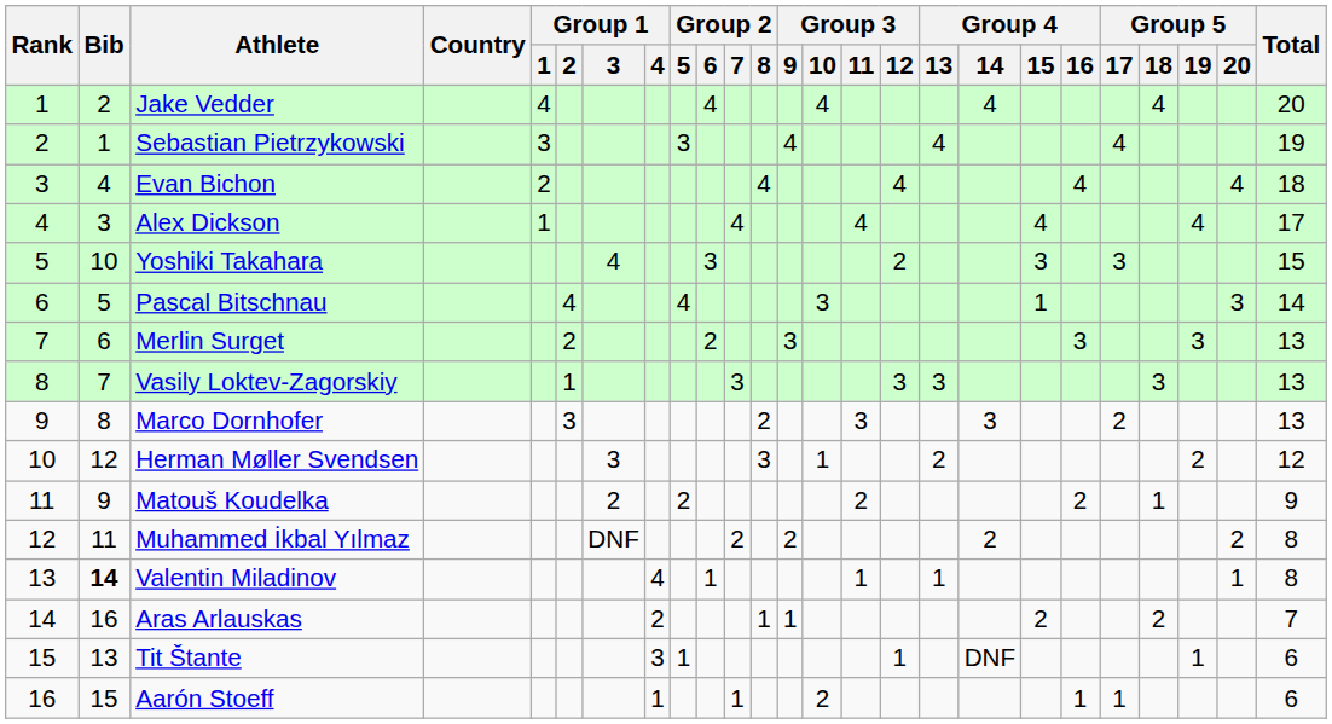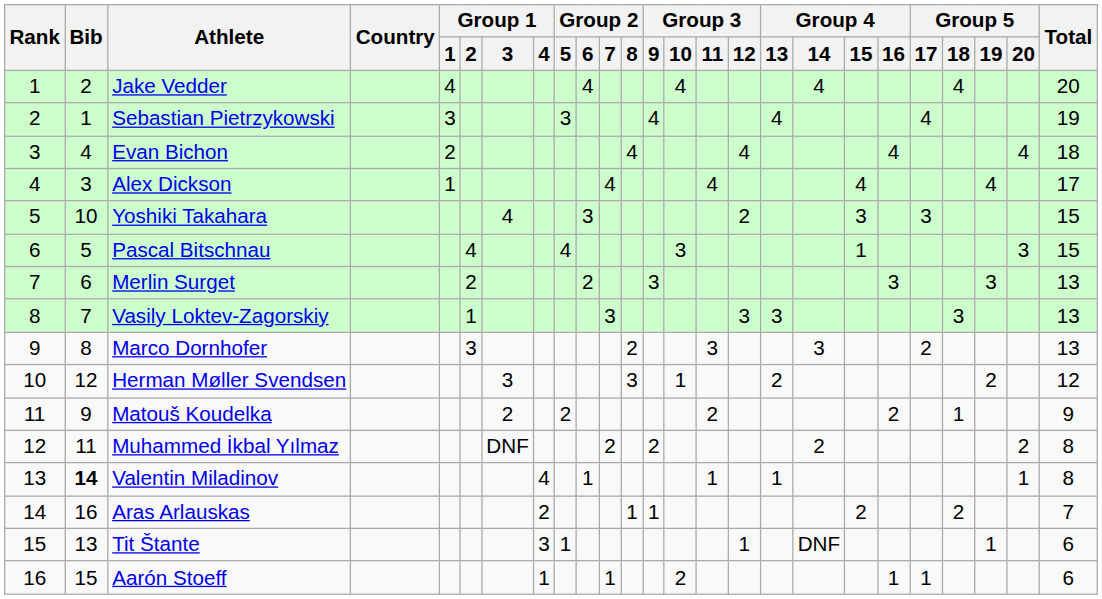 <table class="wikitable sortable" style="text-align:center;">
 <tr>
 <th rowspan=2>Rank</th>
 <th rowspan=2>Bib</th>
 <th rowspan=2>Athlete</th>
 <th rowspan=2>Country</th>
 <th colspan=4>Group 1</th>
 <th colspan=4>Group 2</th>
 <th colspan=4>Group 3</th>
 <th colspan=4>Group 4</th>
 <th colspan=4>Group 5</th>
 <th rowspan=2 class=unsortable>Total</th>
 </tr>
 <tr>
 <th class=unsortable>1</th>
 <th class=unsortable>2</th>
 <th class=unsortable>3</th>
 <th class=unsortable>4</th>
 <th class=unsortable>5</th>
 <th class=unsortable>6</th>
 <th class=unsortable>7</th>
 <th class=unsortable>8</th>
 <th class=unsortable>9</th>
 <th class=unsortable>10</th>
 <th class=unsortable>11</th>
 <th class=unsortable>12</th>
 <th class=unsortable>13</th>
 <th class=unsortable>14</th>
 <th class=unsortable>15</th>
 <th class=unsortable>16</th>
 <th class=unsortable>17</th>
 <th class=unsortable>18</th>
 <th class=unsortable>19</th>
 <th class=unsortable>20</th>
 </tr>
 <tr bgcolor=ccffcc>
 <td>1</td>
 <td>2</td>
 <td align=left><a href='#'>Jake Vedder</a></td>
 <td align=left></td>
 <td>4</td>
 <td></td>
 <td></td>
 <td></td>
 <td></td>
 <td>4</td>
 <td></td>
 <td></td>
 <td></td>
 <td>4</td>
 <td></td>
 <td></td>
 <td></td>
 <td>4</td>
 <td></td>
 <td></td>
 <td></td>
 <td>4</td>
 <td></td>
 <td></td>
 <td>20</td>
 </tr>
 <tr bgcolor=ccffcc>
 <td>2</td>
 <td>1</td>
 <td align=left><a href='#'>Sebastian Pietrzykowski</a></td>
 <td align=left></td>
 <td>3</td>
 <td></td>
 <td></td>
 <td></td>
 <td>3</td>
 <td></td>
 <td></td>
 <td></td>
 <td>4</td>
 <td></td>
 <td></td>
 <td></td>
 <td>4</td>
 <td></td>
 <td></td>
 <td></td>
 <td>4</td>
 <td></td>
 <td></td>
 <td></td>
 <td>19</td>
 </tr>
 <tr bgcolor=ccffcc>
 <td>3</td>
 <td>4</td>
 <td align=left><a href='#'>Evan Bichon</a></td>
 <td align=left></td>
 <td>2</td>
 <td></td>
 <td></td>
 <td></td>
 <td></td>
 <td></td>
 <td></td>
 <td>4</td>
 <td></td>
 <td></td>
 <td></td>
 <td>4</td>
 <td></td>
 <td></td>
 <td></td>
 <td>4</td>
 <td></td>
 <td></td>
 <td></td>
 <td>4</td>
 <td>18</td>
 </tr>
 <tr bgcolor=ccffcc>
 <td>4</td>
 <td>3</td>
 <td align=left><a href='#'>Alex Dickson</a></td>
 <td align=left></td>
 <td>1</td>
 <td></td>
 <td></td>
 <td></td>
 <td></td>
 <td></td>
 <td>4</td>
 <td></td>
 <td></td>
 <td></td>
 <td>4</td>
 <td></td>
 <td></td>
 <td></td>
 <td>4</td>
 <td></td>
 <td></td>
 <td></td>
 <td>4</td>
 <td></td>
 <td>17</td>
 </tr>
 <tr bgcolor=ccffcc>
 <td>5</td>
 <td>10</td>
 <td align=left><a href='#'>Yoshiki Takahara</a></td>
 <td align=left></td>
 <td></td>
 <td></td>
 <td>4</td>
 <td></td>
 <td></td>
 <td>3</td>
 <td></td>
 <td></td>
 <td></td>
 <td></td>
 <td></td>
 <td>2</td>
 <td></td>
 <td></td>
 <td>3</td>
 <td></td>
 <td>3</td>
 <td></td>
 <td></td>
 <td></td>
 <td>15</td>
 </tr>
 <tr bgcolor=ccffcc>
 <td>6</td>
 <td>5</td>
 <td align=left><a href='#'>Pascal Bitschnau</a></td>
 <td align=left></td>
 <td></td>
 <td>4</td>
 <td></td>
 <td></td>
 <td>4</td>
 <td></td>
 <td></td>
 <td></td>
 <td></td>
 <td>3</td>
 <td></td>
 <td></td>
 <td></td>
 <td></td>
 <td>1</td>
 <td></td>
 <td></td>
 <td></td>
 <td></td>
 <td>3</td>
-<td>14</td>
+<td>15</td>
 </tr>
 <tr bgcolor=ccffcc>
 <td>7</td>
 <td>6</td>
 <td align=left><a href='#'>Merlin Surget</a></td>
 <td align=left></td>
 <td></td>
 <td>2</td>
 <td></td>
 <td></td>
 <td></td>
 <td>2</td>
 <td></td>
 <td></td>
 <td>3</td>
 <td></td>
 <td></td>
 <td></td>
 <td></td>
 <td></td>
 <td></td>
 <td>3</td>
 <td></td>
 <td></td>
 <td>3</td>
 <td></td>
 <td>13</td>
 </tr>
 <tr bgcolor=ccffcc>
 <td>8</td>
 <td>7</td>
 <td align=left><a href='#'>Vasily Loktev-Zagorskiy</a></td>
 <td align=left></td>
 <td></td>
 <td>1</td>
 <td></td>
 <td></td>
 <td></td>
 <td></td>
 <td>3</td>
 <td></td>
 <td></td>
 <td></td>
 <td></td>
 <td>3</td>
 <td>3</td>
 <td></td>
 <td></td>
 <td></td>
 <td></td>
 <td>3</td>
 <td></td>
 <td></td>
 <td>13</td>
 </tr>
 <tr>
 <td>9</td>
 <td>8</td>
 <td align=left><a href='#'>Marco Dornhofer</a></td>
 <td align=left></td>
 <td></td>
 <td>3</td>
 <td></td>
 <td></td>
 <td></td>
 <td></td>
 <td></td>
 <td>2</td>
 <td></td>
 <td></td>
 <td>3</td>
 <td></td>
 <td></td>
 <td>3</td>
 <td></td>
 <td></td>
 <td>2</td>
 <td></td>
 <td></td>
 <td></td>
 <td>13</td>
 </tr>
 <tr>
 <td>10</td>
 <td>12</td>
 <td align=left><a href='#'>Herman Møller Svendsen</a></td>
 <td align=left></td>
 <td></td>
 <td></td>
 <td>3</td>
 <td></td>
 <td></td>
 <td></td>
 <td></td>
 <td>3</td>
 <td></td>
 <td>1</td>
 <td></td>
 <td></td>
 <td>2</td>
 <td></td>
 <td></td>
 <td></td>
 <td></td>
 <td></td>
 <td>2</td>
 <td></td>
 <td>12</td>
 </tr>
 <tr>
 <td>11</td>
 <td>9</td>
 <td align=left><a href='#'>Matouš Koudelka</a></td>
 <td align=left></td>
 <td></td>
 <td></td>
 <td>2</td>
 <td></td>
 <td>2</td>
 <td></td>
 <td></td>
 <td></td>
 <td></td>
 <td></td>
 <td>2</td>
 <td></td>
 <td></td>
 <td></td>
 <td></td>
 <td>2</td>
 <td></td>
 <td>1</td>
 <td></td>
 <td></td>
 <td>9</td>
 </tr>
 <tr>
 <td>12</td>
 <td>11</td>
 <td align=left><a href='#'>Muhammed İkbal Yılmaz</a></td>
 <td align=left></td>
 <td></td>
 <td></td>
 <td>DNF</td>
 <td></td>
 <td></td>
 <td></td>
 <td>2</td>
 <td></td>
 <td>2</td>
 <td></td>
 <td></td>
 <td></td>
 <td></td>
 <td>2</td>
 <td></td>
 <td></td>
 <td></td>
 <td></td>
 <td></td>
 <td>2</td>
 <td>8</td>
 </tr>
 <tr>
 <td>13</td>
 <td><strong>14</strong></td>
 <td align=left><a href='#'>Valentin Miladinov</a></td>
 <td align=left></td>
 <td></td>
 <td></td>
 <td></td>
 <td>4</td>
 <td></td>
 <td>1</td>
 <td></td>
 <td></td>
 <td></td>
 <td></td>
 <td>1</td>
 <td></td>
 <td>1</td>
 <td></td>
 <td></td>
 <td></td>
 <td></td>
 <td></td>
 <td></td>
 <td>1</td>
 <td>8</td>
 </tr>
 <tr>
 <td>14</td>
 <td>16</td>
 <td align=left><a href='#'>Aras Arlauskas</a></td>
 <td align=left></td>
 <td></td>
 <td></td>
 <td></td>
 <td>2</td>
 <td></td>
 <td></td>
 <td></td>
 <td>1</td>
 <td>1</td>
 <td></td>
 <td></td>
 <td></td>
 <td></td>
 <td></td>
 <td>2</td>
 <td></td>
 <td></td>
 <td>2</td>
 <td></td>
 <td></td>
 <td>7</td>
 </tr>
 <tr>
 <td>15</td>
 <td>13</td>
 <td align=left><a href='#'>Tit Štante</a></td>
 <td align=left></td>
 <td></td>
 <td></td>
 <td></td>
 <td>3</td>
 <td>1</td>
 <td></td>
 <td></td>
 <td></td>
 <td></td>
 <td></td>
 <td></td>
 <td>1</td>
 <td></td>
 <td>DNF</td>
 <td></td>
 <td></td>
 <td></td>
 <td></td>
 <td>1</td>
 <td></td>
 <td>6</td>
 </tr>
 <tr>
 <td>16</td>
 <td>15</td>
 <td align=left><a href='#'>Aarón Stoeff</a></td>
 <td align=left></td>
 <td></td>
 <td></td>
 <td></td>
 <td>1</td>
 <td></td>
 <td></td>
 <td>1</td>
 <td></td>
 <td></td>
 <td>2</td>
 <td></td>
 <td></td>
 <td></td>
 <td></td>
 <td></td>
 <td>1</td>
 <td>1</td>
 <td></td>
 <td></td>
 <td></td>
 <td>6</td>
 </tr>
 </table>
